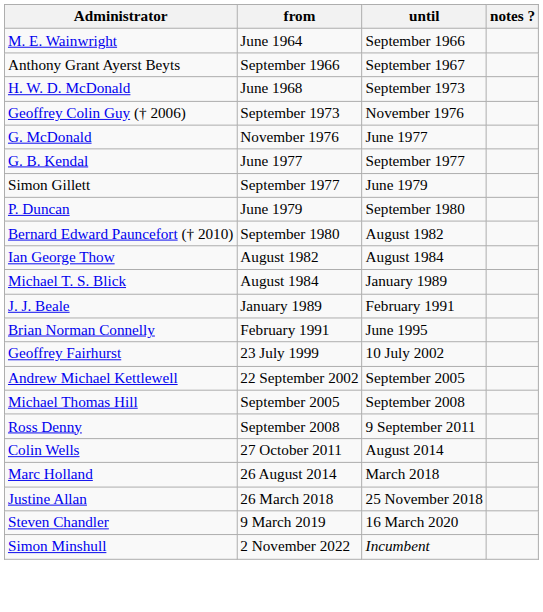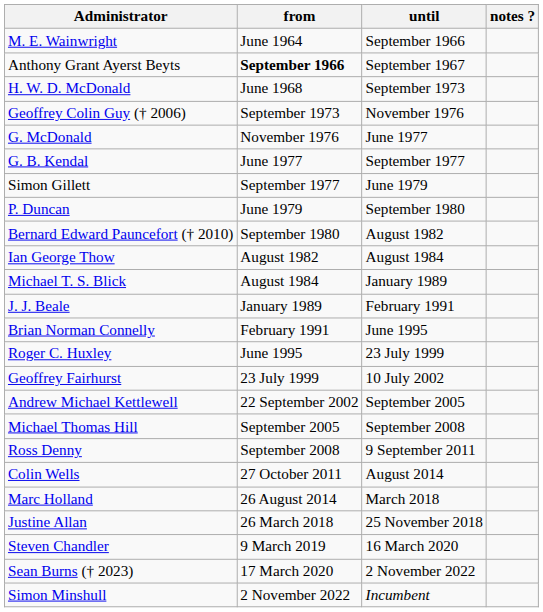 <table class="wikitable sortable nowraplinks">
 <tr>
 <th>Administrator</th>
 <th>from</th>
 <th>until</th>
 <th class="unsortable">notes ?</th>
 </tr>
 <tr>
 <td><a href='#'>M. E. Wainwright</a></td>
 <td>June 1964</td>
 <td>September 1966</td>
 <td></td>
 </tr>
 <tr>
 <td>Anthony Grant Ayerst Beyts</td>
-<td>September 1966</td>
+<td><strong>September 1966</strong></td>
 <td>September 1967</td>
 <td></td>
 </tr>
 <tr>
 <td><a href='#'>H. W. D. McDonald</a></td>
 <td>June 1968</td>
 <td>September 1973</td>
 <td></td>
 </tr>
 <tr>
 <td><a href='#'>Geoffrey Colin Guy</a> († 2006)</td>
 <td>September 1973</td>
 <td>November 1976</td>
 <td></td>
 </tr>
 <tr>
 <td><a href='#'>G. McDonald</a></td>
 <td>November 1976</td>
 <td>June 1977</td>
 <td></td>
 </tr>
 <tr>
 <td><a href='#'>G. B. Kendal</a></td>
 <td>June 1977</td>
 <td>September 1977</td>
 <td></td>
 </tr>
 <tr>
 <td>Simon Gillett</td>
 <td>September 1977</td>
 <td>June 1979</td>
 <td></td>
 </tr>
 <tr>
 <td><a href='#'>P. Duncan</a></td>
 <td>June 1979</td>
 <td>September 1980</td>
 <td></td>
 </tr>
 <tr>
 <td><a href='#'>Bernard Edward Pauncefort</a> († 2010)</td>
 <td>September 1980</td>
 <td>August 1982</td>
 <td></td>
 </tr>
 <tr>
 <td><a href='#'>Ian George Thow</a></td>
 <td>August 1982</td>
 <td>August 1984</td>
 <td></td>
 </tr>
 <tr>
 <td><a href='#'>Michael T. S. Blick</a></td>
 <td>August 1984</td>
 <td>January 1989</td>
 <td></td>
 </tr>
 <tr>
 <td><a href='#'>J. J. Beale</a></td>
 <td>January 1989</td>
 <td>February 1991</td>
 <td></td>
 </tr>
 <tr>
 <td><a href='#'>Brian Norman Connelly</a></td>
 <td>February 1991</td>
 <td>June 1995</td>
 <td></td>
 </tr>
 <tr>
+<td><a href='#'>Roger C. Huxley</a></td>
+<td>June 1995</td>
+<td>23 July 1999</td>
+<td></td>
+</tr>
+<tr>
 <td><a href='#'>Geoffrey Fairhurst</a></td>
 <td>23 July 1999</td>
 <td>10 July 2002</td>
 <td></td>
 </tr>
 <tr>
 <td><a href='#'>Andrew Michael Kettlewell</a></td>
 <td>22 September 2002</td>
 <td>September 2005</td>
 <td></td>
 </tr>
 <tr>
 <td><a href='#'>Michael Thomas Hill</a></td>
 <td>September 2005</td>
 <td>September 2008</td>
 <td></td>
 </tr>
 <tr>
 <td><a href='#'>Ross Denny</a></td>
 <td>September 2008</td>
 <td>9 September 2011</td>
 <td></td>
 </tr>
 <tr>
 <td><a href='#'>Colin Wells</a></td>
 <td>27 October 2011</td>
 <td>August 2014</td>
 <td></td>
 </tr>
 <tr>
 <td><a href='#'>Marc Holland</a></td>
 <td>26 August 2014</td>
 <td>March 2018</td>
 <td></td>
 </tr>
 <tr>
 <td><a href='#'>Justine Allan</a></td>
 <td>26 March 2018</td>
 <td>25 November 2018</td>
 <td></td>
 </tr>
 <tr>
 <td><a href='#'>Steven Chandler</a></td>
 <td>9 March 2019</td>
 <td>16 March 2020</td>
 <td></td>
 </tr>
 <tr>
+<td><a href='#'>Sean Burns</a> († 2023)</td>
+<td>17 March 2020</td>
+<td>2 November 2022</td>
+<td></td>
+</tr>
+<tr>
 <td><a href='#'>Simon Minshull</a></td>
 <td>2 November 2022</td>
 <td><em>Incumbent</em></td>
 <td></td>
 </tr>
 </table>
